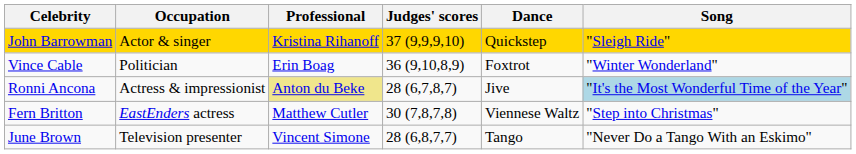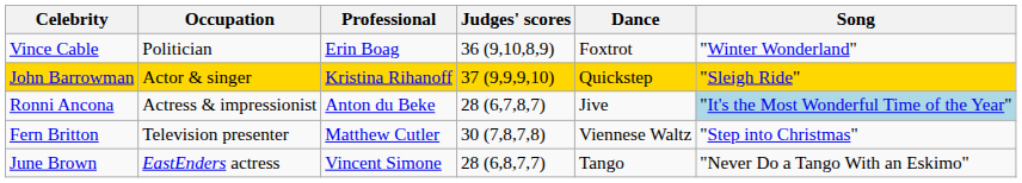 <table class="wikitable sortable">
 <tr>
 <th>Celebrity</th>
 <th>Occupation</th>
 <th>Professional</th>
 <th>Judges' scores</th>
 <th>Dance</th>
 <th>Song</th>
+</tr>
+<tr>
+<td><a href='#'>Vince Cable</a></td>
+<td>Politician</td>
+<td><a href='#'>Erin Boag</a></td>
+<td>36 (9,10,8,9)</td>
+<td>Foxtrot</td>
+<td>"<a href='#'>Winter Wonderland</a>"</td>
 </tr>
 <tr style="background:gold">
 <td><a href='#'>John Barrowman</a></td>
 <td>Actor & singer</td>
 <td><a href='#'>Kristina Rihanoff</a></td>
 <td>37 (9,9,9,10)</td>
 <td>Quickstep</td>
 <td>"<a href='#'>Sleigh Ride</a>"</td>
 </tr>
 <tr>
-<td><a href='#'>Vince Cable</a></td>
-<td>Politician</td>
-<td><a href='#'>Erin Boag</a></td>
-<td>36 (9,10,8,9)</td>
-<td>Foxtrot</td>
-<td>"<a href='#'>Winter Wonderland</a>"</td>
-</tr>
-<tr>
 <td><a href='#'>Ronni Ancona</a></td>
 <td>Actress & impressionist</td>
-<td style="background: khaki;"><a href='#'>Anton du Beke</a></td>
+<td><a href='#'>Anton du Beke</a></td>
 <td>28 (6,7,8,7)</td>
 <td>Jive</td>
 <td style="background: lightblue;">"<a href='#'>It's the Most Wonderful Time of the Year</a>"</td>
 </tr>
 <tr>
 <td><a href='#'>Fern Britton</a></td>
-<td><em><a href='#'>EastEnders</a></em> actress</td>
+<td>Television presenter</td>
 <td><a href='#'>Matthew Cutler</a></td>
 <td>30 (7,8,7,8)</td>
 <td>Viennese Waltz</td>
 <td>"<a href='#'>Step into Christmas</a>"</td>
 </tr>
 <tr>
 <td><a href='#'>June Brown</a></td>
-<td>Television presenter</td>
+<td><em><a href='#'>EastEnders</a></em> actress</td>
 <td><a href='#'>Vincent Simone</a></td>
 <td>28 (6,8,7,7)</td>
 <td>Tango</td>
 <td>"Never Do a Tango With an Eskimo"</td>
 </tr>
 </table>
